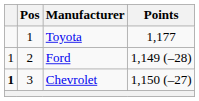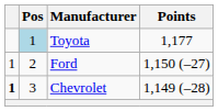 <table class="wikitable" style="font-size: 95%">
 <tr>
 <th></th>
 <th>Pos</th>
 <th>Manufacturer</th>
 <th>Points</th>
 </tr>
 <tr>
 <td align="left"></td>
-<td style="text-align:center;">1</td>
+<td style="background: lightblue; text-align:center;">1</td>
 <td><a href='#'>Toyota</a></td>
 <td style="text-align:center;">1,177</td>
 </tr>
 <tr>
 <td align="left"> 1</td>
 <td style="text-align:center;">2</td>
 <td><a href='#'>Ford</a></td>
-<td style="text-align:center;">1,149 (–28)</td>
+<td style="text-align:center;">1,150 (–27)</td>
 </tr>
 <tr>
 <td align="left"><strong> 1</strong></td>
 <td style="text-align:center;">3</td>
 <td><a href='#'>Chevrolet</a></td>
-<td style="text-align:center;">1,150 (–27)</td>
+<td style="text-align:center;">1,149 (–28)</td>
 </tr>
 <tr class="sortbottom">
 <th colspan="9"></th>
 </tr>
 </table>
